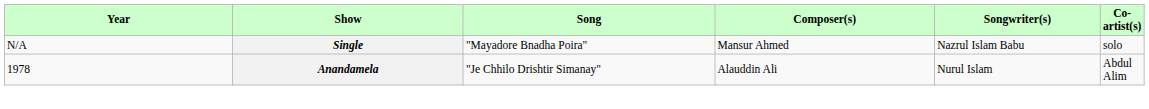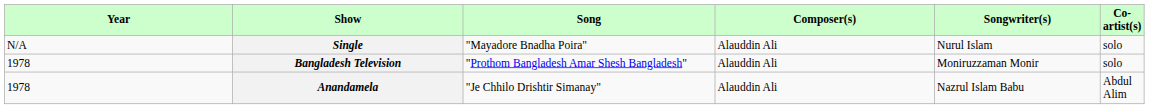 <table class="wikitable plainrowheaders" width="100%" textcolor:#000;">
 <tr style="background:#cfc; text-align:center;">
 <td scope="col" width=21%><strong>Year</strong></td>
 <td scope="col" width=21%><strong>Show</strong></td>
 <td scope="col" width=23%><strong>Song</strong></td>
 <td scope="col" width=20%><strong>Composer(s)</strong></td>
 <td scope="col" width=20%><strong>Songwriter(s)</strong></td>
 <td scope="col" width=21%><strong>Co-artist(s)</strong></td>
 </tr>
 <tr>
 <td>N/A</td>
 <th><em>Single</em></th>
 <td>"Mayadore Bnadha Poira"</td>
-<td>Mansur Ahmed</td>
-<td>Nazrul Islam Babu</td>
+<td>Alauddin Ali</td>
+<td>Nurul Islam</td>
+<td>solo</td>
+</tr>
+<tr>
+<td>1978</td>
+<th><em>Bangladesh Television</em> </th>
+<td>"<a href='#'>Prothom Bangladesh Amar Shesh Bangladesh</a>"</td>
+<td>Alauddin Ali</td>
+<td>Moniruzzaman Monir</td>
 <td>solo</td>
 </tr>
 <tr>
 <td>1978</td>
 <th><em>Anandamela</em> </th>
 <td>"Je Chhilo Drishtir Simanay"</td>
 <td>Alauddin Ali</td>
-<td>Nurul Islam</td>
+<td>Nazrul Islam Babu</td>
 <td>Abdul Alim</td>
 </tr>
 </table>
